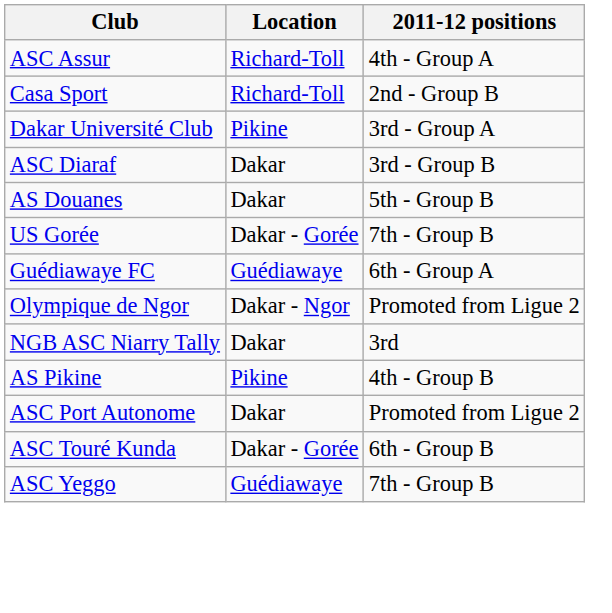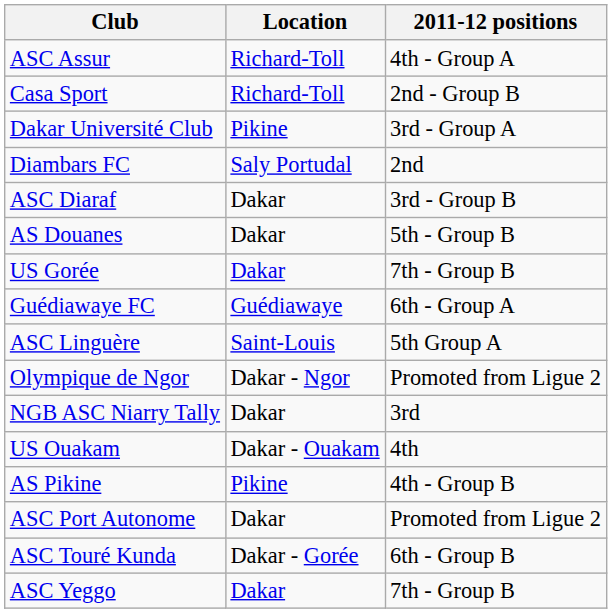 <table class="wikitable sortable">
 <tr>
 <th>Club</th>
 <th>Location</th>
 <th>2011-12 positions</th>
 </tr>
 <tr>
 <td><a href='#'>ASC Assur</a></td>
 <td><a href='#'>Richard-Toll</a></td>
 <td>4th - Group A</td>
 </tr>
 <tr>
 <td><a href='#'>Casa Sport</a></td>
 <td><a href='#'>Richard-Toll</a></td>
 <td>2nd - Group B</td>
 </tr>
 <tr>
 <td><a href='#'>Dakar Université Club</a></td>
 <td><a href='#'>Pikine</a></td>
 <td>3rd - Group A</td>
 </tr>
 <tr>
+<td><a href='#'>Diambars FC</a></td>
+<td><a href='#'>Saly Portudal</a></td>
+<td>2nd</td>
+</tr>
+<tr>
 <td><a href='#'>ASC Diaraf</a></td>
 <td>Dakar</td>
 <td>3rd - Group B</td>
 </tr>
 <tr>
 <td><a href='#'>AS Douanes</a></td>
 <td>Dakar</td>
 <td>5th - Group B</td>
 </tr>
 <tr>
 <td><a href='#'>US Gorée</a></td>
-<td>Dakar - <a href='#'>Gorée</a></td>
+<td><a href='#'>Dakar</a></td>
 <td>7th - Group B</td>
 </tr>
 <tr>
 <td><a href='#'>Guédiawaye FC</a></td>
 <td><a href='#'>Guédiawaye</a></td>
 <td>6th - Group A</td>
+</tr>
+<tr>
+<td><a href='#'>ASC Linguère</a></td>
+<td><a href='#'>Saint-Louis</a></td>
+<td>5th Group A</td>
 </tr>
 <tr>
 <td><a href='#'>Olympique de Ngor</a></td>
 <td>Dakar - <a href='#'>Ngor</a></td>
 <td>Promoted from Ligue 2</td>
 </tr>
 <tr>
 <td><a href='#'>NGB ASC Niarry Tally</a></td>
 <td>Dakar</td>
 <td>3rd</td>
+</tr>
+<tr>
+<td><a href='#'>US Ouakam</a></td>
+<td>Dakar - <a href='#'>Ouakam</a></td>
+<td>4th</td>
 </tr>
 <tr>
 <td><a href='#'>AS Pikine</a></td>
 <td><a href='#'>Pikine</a></td>
 <td>4th - Group B</td>
 </tr>
 <tr>
 <td><a href='#'>ASC Port Autonome</a></td>
 <td>Dakar</td>
 <td>Promoted from Ligue 2</td>
 </tr>
 <tr>
 <td><a href='#'>ASC Touré Kunda</a></td>
 <td>Dakar - <a href='#'>Gorée</a></td>
 <td>6th - Group B</td>
 </tr>
 <tr>
 <td><a href='#'>ASC Yeggo</a></td>
-<td><a href='#'>Guédiawaye</a></td>
+<td><a href='#'>Dakar</a></td>
 <td>7th - Group B</td>
 </tr>
 </table>
